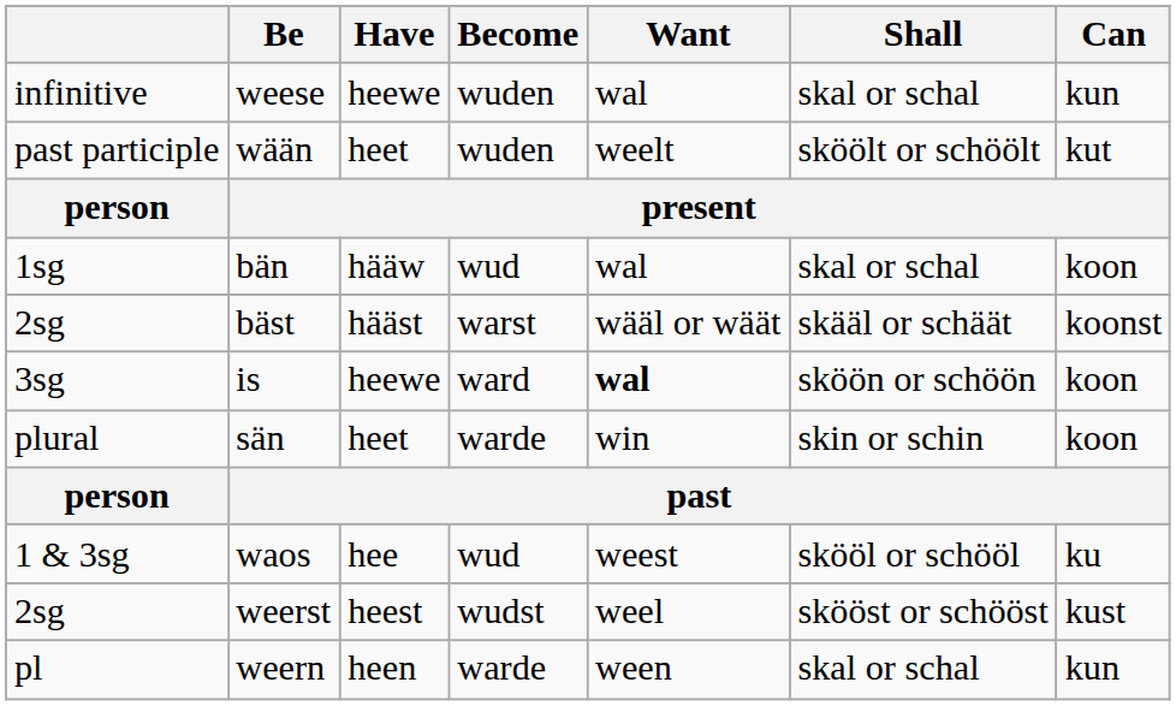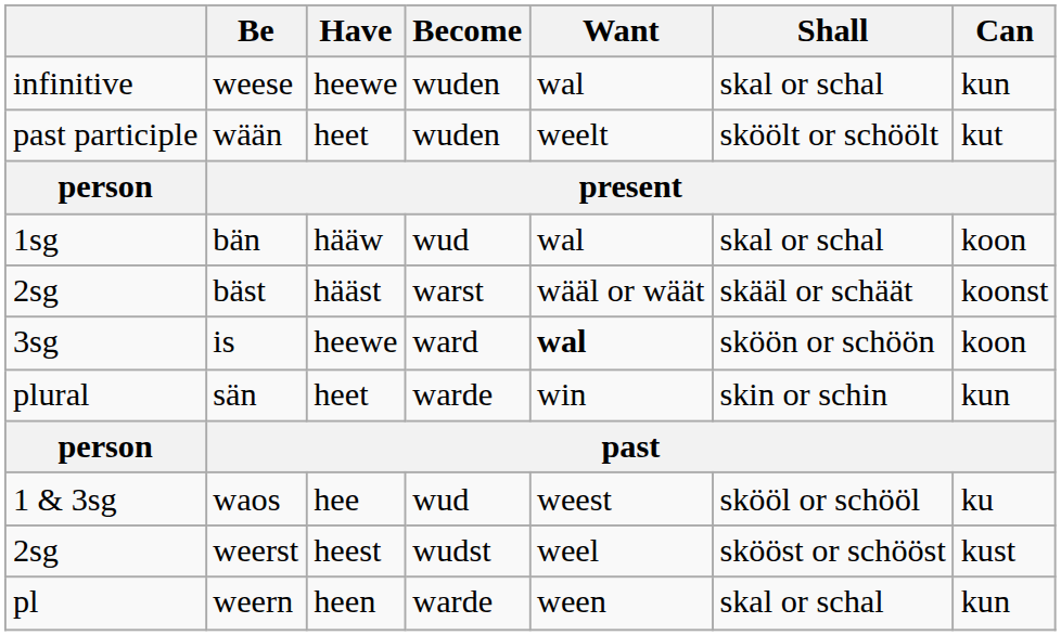 <table class="wikitable">
 <tr>
 <th></th>
 <th>Be</th>
 <th>Have</th>
 <th>Become</th>
 <th>Want</th>
 <th>Shall</th>
 <th>Can</th>
 </tr>
 <tr>
 <td>infinitive</td>
 <td>weese</td>
 <td>heewe</td>
 <td>wuden</td>
 <td>wal</td>
 <td>skal or schal</td>
 <td>kun</td>
 </tr>
 <tr>
 <td>past participle</td>
 <td>wään</td>
 <td>heet</td>
 <td>wuden</td>
 <td>weelt</td>
 <td>sköölt or schöölt</td>
 <td>kut</td>
 </tr>
 <tr>
 <th>person</th>
 <th colspan=6>present</th>
 </tr>
 <tr>
 <td>1sg</td>
 <td>bän</td>
 <td>hääw</td>
 <td>wud</td>
 <td>wal</td>
 <td>skal or schal</td>
 <td>koon</td>
 </tr>
 <tr>
 <td>2sg</td>
 <td>bäst</td>
 <td>hääst</td>
 <td>warst</td>
 <td>wääl or wäät</td>
 <td>skääl or schäät</td>
 <td>koonst</td>
 </tr>
 <tr>
 <td>3sg</td>
 <td>is</td>
 <td>heewe</td>
 <td>ward</td>
 <td><strong>wal</strong></td>
 <td>sköön or schöön</td>
 <td>koon</td>
 </tr>
 <tr>
 <td>plural</td>
 <td>sän</td>
 <td>heet</td>
 <td>warde</td>
 <td>win</td>
 <td>skin or schin</td>
-<td>koon</td>
+<td>kun</td>
 </tr>
 <tr>
 <th>person</th>
 <th colspan=6>past</th>
 </tr>
 <tr>
 <td>1 & 3sg</td>
 <td>waos</td>
 <td>hee</td>
 <td>wud</td>
 <td>weest</td>
 <td>skööl or schööl</td>
 <td>ku</td>
 </tr>
 <tr>
 <td>2sg</td>
 <td>weerst</td>
 <td>heest</td>
 <td>wudst</td>
 <td>weel</td>
 <td>skööst or schööst</td>
 <td>kust</td>
 </tr>
 <tr>
 <td>pl</td>
 <td>weern</td>
 <td>heen</td>
 <td>warde</td>
 <td>ween</td>
 <td>skal or schal</td>
 <td>kun</td>
 </tr>
 </table>
